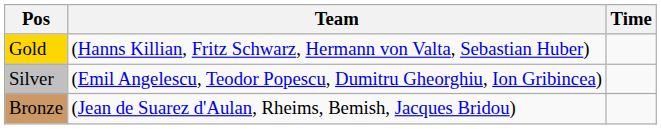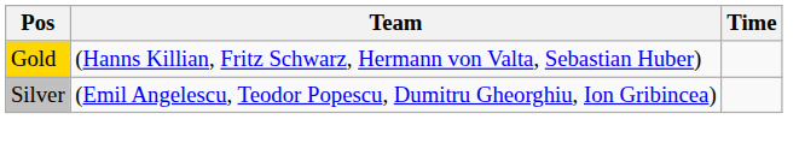 <table class="wikitable">
 <tr>
 <th>Pos</th>
 <th>Team</th>
 <th>Time</th>
 </tr>
 <tr>
 <td style="background:gold">Gold</td>
 <td> (<a href='#'>Hanns Killian</a>, <a href='#'>Fritz Schwarz</a>, <a href='#'>Hermann von Valta</a>, <a href='#'>Sebastian Huber</a>)</td>
 <td></td>
 </tr>
 <tr>
 <td style="background:silver">Silver</td>
 <td>  (<a href='#'>Emil Angelescu</a>, <a href='#'>Teodor Popescu</a>, <a href='#'>Dumitru Gheorghiu</a>, <a href='#'>Ion Gribincea</a>)</td>
 <td></td>
 </tr>
-<tr>
-<td style="background:#cc9966">Bronze</td>
-<td> (<a href='#'>Jean de Suarez d'Aulan</a>, Rheims, Bemish, <a href='#'>Jacques Bridou</a>)</td>
-<td></td>
-</tr>
 </table>
